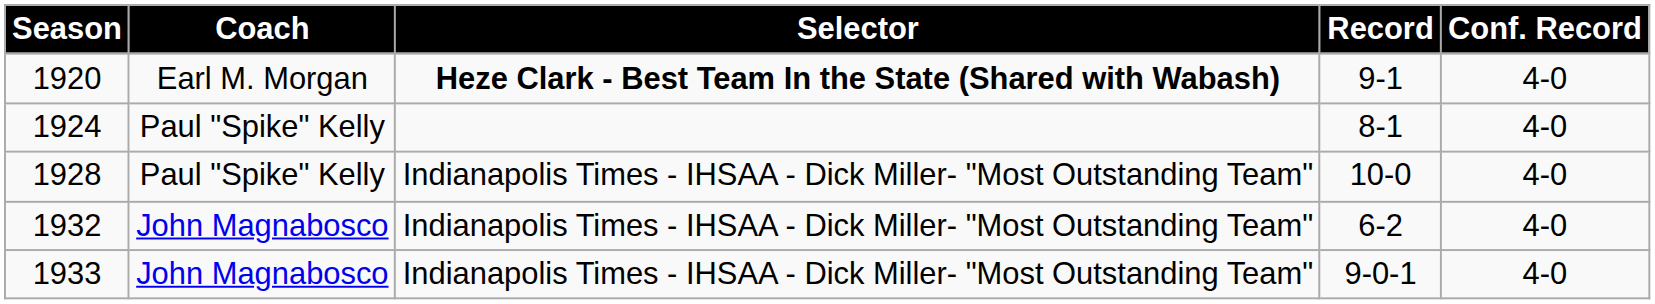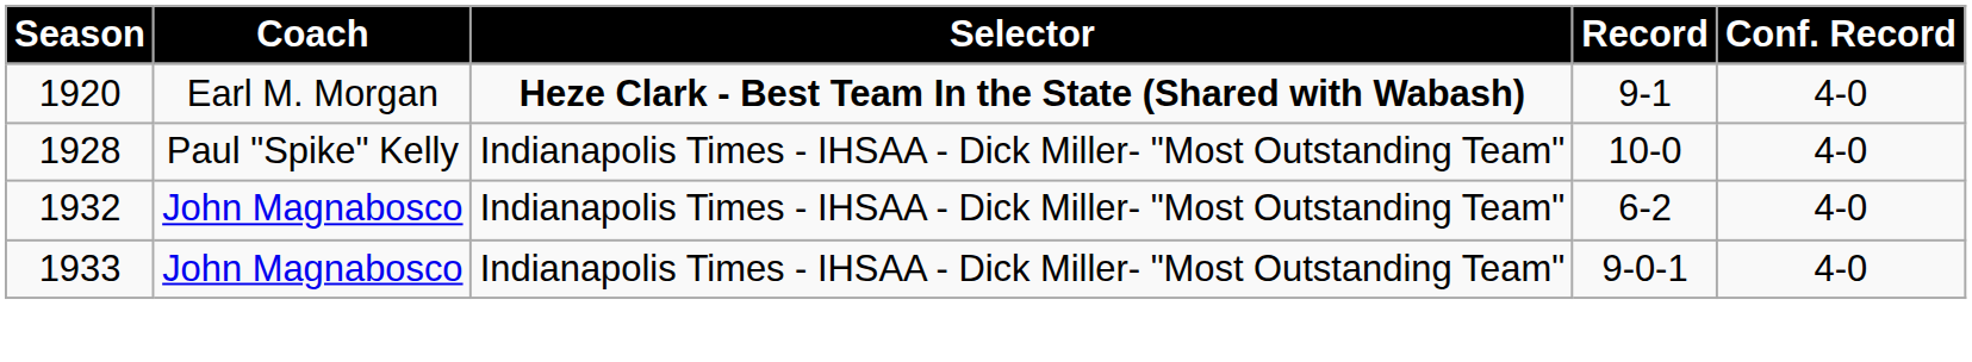 <table class="wikitable" border="1" style="text-align:center;">
 <tr>
 <th style="background:#000000; color:white"><span> Season</span></th>
 <th style="background:#000000; color:white"><span> Coach</span></th>
 <th style="background:#000000; color:white"><span> Selector</span></th>
 <th style="background:#000000; color:white"><span> Record</span></th>
 <th style="background:#000000; color:white"><span> Conf. Record</span></th>
 </tr>
 <tr>
 <td>1920</td>
 <td>Earl M. Morgan</td>
 <td><strong>Heze Clark - Best Team In the State (Shared with Wabash)</strong></td>
 <td>9-1</td>
-<td>4-0</td>
-</tr>
-<tr>
-<td>1924</td>
-<td>Paul "Spike" Kelly</td>
-<td></td>
-<td>8-1</td>
 <td>4-0</td>
 </tr>
 <tr>
 <td>1928</td>
 <td>Paul "Spike" Kelly</td>
 <td>Indianapolis Times - IHSAA - Dick Miller-  "Most Outstanding Team"</td>
 <td>10-0</td>
 <td>4-0</td>
 </tr>
 <tr>
 <td>1932</td>
 <td><a href='#'>John Magnabosco</a></td>
 <td>Indianapolis Times - IHSAA - Dick Miller-  "Most Outstanding Team"</td>
 <td>6-2</td>
 <td>4-0</td>
 </tr>
 <tr>
 <td>1933</td>
 <td><a href='#'>John Magnabosco</a></td>
 <td>Indianapolis Times - IHSAA - Dick Miller-  "Most Outstanding Team"</td>
 <td>9-0-1</td>
 <td>4-0</td>
 </tr>
 </table>
